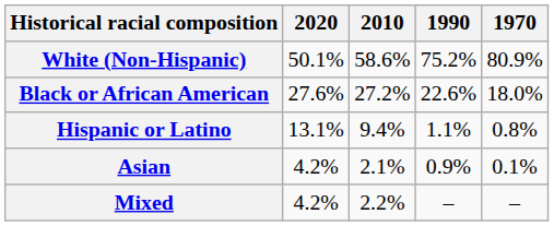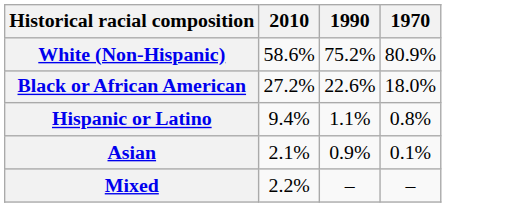 <table class="wikitable sortable mw-collapsible mw-collapsed" style="font-size: 90%; text-align:center;">
 <tr>
 <th scope="col">Historical racial composition</th>
-<th scope="col">2020</th>
 <th scope="col">2010</th>
 <th scope="col">1990</th>
 <th scope="col">1970</th>
 </tr>
 <tr>
 <th scope="row"><a href='#'>White (Non-Hispanic)</a></th>
-<td>50.1%</td>
 <td>58.6%</td>
 <td>75.2%</td>
 <td>80.9%</td>
 </tr>
 <tr>
 <th scope="row"><a href='#'>Black or African American</a></th>
-<td>27.6%</td>
 <td>27.2%</td>
 <td>22.6%</td>
 <td>18.0%</td>
 </tr>
 <tr>
 <th scope="row"><a href='#'>Hispanic or Latino</a></th>
-<td>13.1%</td>
 <td>9.4%</td>
 <td>1.1%</td>
 <td>0.8%</td>
 </tr>
 <tr>
 <th scope="row"><a href='#'>Asian</a></th>
-<td>4.2%</td>
 <td>2.1%</td>
 <td>0.9%</td>
 <td>0.1%</td>
 </tr>
 <tr>
 <th scope="row"><a href='#'>Mixed</a></th>
-<td>4.2%</td>
 <td>2.2%</td>
 <td>–</td>
 <td>–</td>
 </tr>
 </table>
